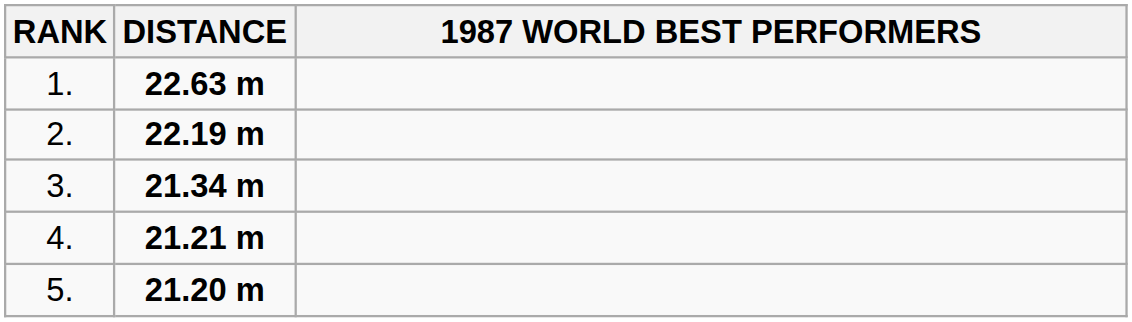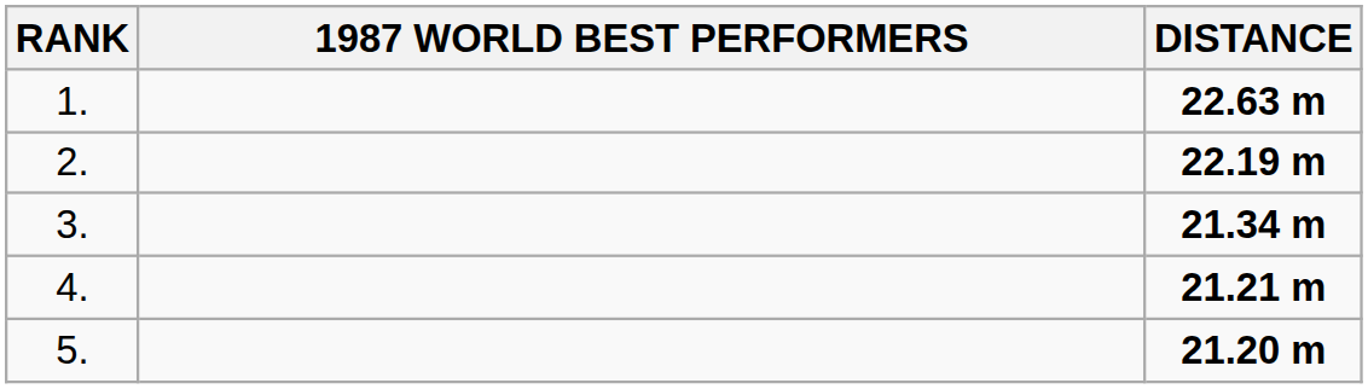 <table class="wikitable" style="border-collapse: collapse; font-size: 90%;">
 <tr>
 <th>RANK</th>
+<th align="center" style="width: 25em">1987 WORLD BEST PERFORMERS</th>
 <th align="center" style="width: 5em">DISTANCE</th>
-<th align="center" style="width: 25em">1987 WORLD BEST PERFORMERS</th>
 </tr>
 <tr>
 <td align="center">1.</td>
+<td></td>
 <td align="center"><strong>22.63 m</strong></td>
-<td></td>
 </tr>
 <tr>
 <td align="center">2.</td>
+<td></td>
 <td align="center"><strong>22.19 m</strong></td>
-<td></td>
 </tr>
 <tr>
 <td align="center">3.</td>
+<td></td>
 <td align="center"><strong>21.34 m</strong></td>
-<td></td>
 </tr>
 <tr>
 <td align="center">4.</td>
+<td></td>
 <td align="center"><strong>21.21 m</strong></td>
-<td></td>
 </tr>
 <tr>
 <td align="center">5.</td>
+<td></td>
 <td align="center"><strong>21.20 m</strong></td>
-<td></td>
 </tr>
 </table>
